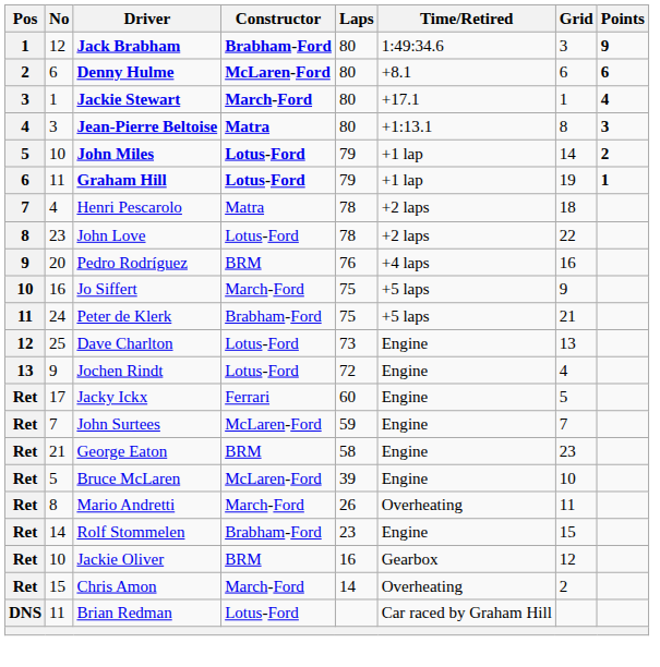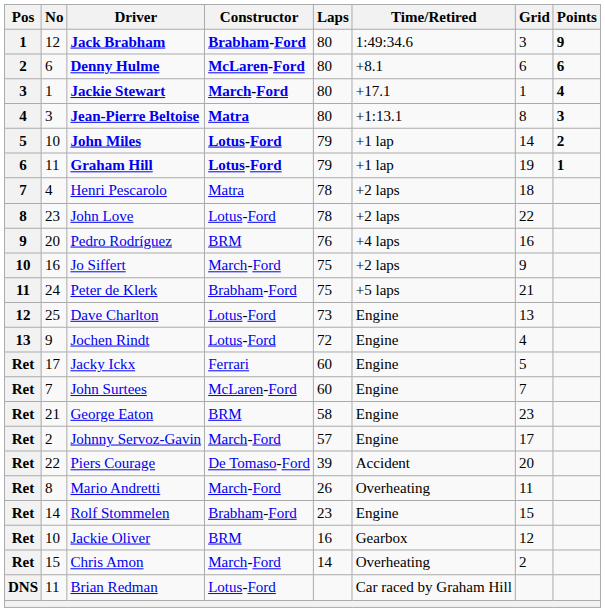 <table class="wikitable" style="font-size: 95%;">
 <tr>
 <th>Pos</th>
 <th>No</th>
 <th>Driver</th>
 <th>Constructor</th>
 <th>Laps</th>
 <th>Time/Retired</th>
 <th>Grid</th>
 <th>Points</th>
 </tr>
 <tr>
 <th>1</th>
 <td>12</td>
 <td> <strong><a href='#'>Jack Brabham</a></strong></td>
 <td><strong><a href='#'>Brabham</a>-<a href='#'>Ford</a></strong></td>
 <td>80</td>
 <td>1:49:34.6</td>
 <td>3</td>
 <td><strong>9</strong></td>
 </tr>
 <tr>
 <th>2</th>
 <td>6</td>
 <td> <strong><a href='#'>Denny Hulme</a></strong></td>
 <td><strong><a href='#'>McLaren</a>-<a href='#'>Ford</a></strong></td>
 <td>80</td>
 <td>+8.1</td>
 <td>6</td>
 <td><strong>6</strong></td>
 </tr>
 <tr>
 <th>3</th>
 <td>1</td>
 <td> <strong><a href='#'>Jackie Stewart</a></strong></td>
 <td><strong><a href='#'>March</a>-<a href='#'>Ford</a></strong></td>
 <td>80</td>
 <td>+17.1</td>
 <td>1</td>
 <td><strong>4</strong></td>
 </tr>
 <tr>
 <th>4</th>
 <td>3</td>
 <td> <strong><a href='#'>Jean-Pierre Beltoise</a></strong></td>
 <td><strong><a href='#'>Matra</a></strong></td>
 <td>80</td>
 <td>+1:13.1</td>
 <td>8</td>
 <td><strong>3</strong></td>
 </tr>
 <tr>
 <th>5</th>
 <td>10</td>
 <td> <strong><a href='#'>John Miles</a></strong></td>
 <td><strong><a href='#'>Lotus</a>-<a href='#'>Ford</a></strong></td>
 <td>79</td>
 <td>+1 lap</td>
 <td>14</td>
 <td><strong>2</strong></td>
 </tr>
 <tr>
 <th>6</th>
 <td>11</td>
 <td> <strong><a href='#'>Graham Hill</a></strong></td>
 <td><strong><a href='#'>Lotus</a>-<a href='#'>Ford</a></strong></td>
 <td>79</td>
 <td>+1 lap</td>
 <td>19</td>
 <td><strong>1</strong></td>
 </tr>
 <tr>
 <th>7</th>
 <td>4</td>
 <td> <a href='#'>Henri Pescarolo</a></td>
 <td><a href='#'>Matra</a></td>
 <td>78</td>
 <td>+2 laps</td>
 <td>18</td>
 <td> </td>
 </tr>
 <tr>
 <th>8</th>
 <td>23</td>
 <td> <a href='#'>John Love</a></td>
 <td><a href='#'>Lotus</a>-<a href='#'>Ford</a></td>
 <td>78</td>
 <td>+2 laps</td>
 <td>22</td>
 <td> </td>
 </tr>
 <tr>
 <th>9</th>
 <td>20</td>
 <td> <a href='#'>Pedro Rodríguez</a></td>
 <td><a href='#'>BRM</a></td>
 <td>76</td>
 <td>+4 laps</td>
 <td>16</td>
 <td> </td>
 </tr>
 <tr>
 <th>10</th>
 <td>16</td>
 <td> <a href='#'>Jo Siffert</a></td>
 <td><a href='#'>March</a>-<a href='#'>Ford</a></td>
 <td>75</td>
-<td>+5 laps</td>
+<td>+2 laps</td>
 <td>9</td>
 <td> </td>
 </tr>
 <tr>
 <th>11</th>
 <td>24</td>
 <td> <a href='#'>Peter de Klerk</a></td>
 <td><a href='#'>Brabham</a>-<a href='#'>Ford</a></td>
 <td>75</td>
 <td>+5 laps</td>
 <td>21</td>
 <td> </td>
 </tr>
 <tr>
 <th>12</th>
 <td>25</td>
 <td> <a href='#'>Dave Charlton</a></td>
 <td><a href='#'>Lotus</a>-<a href='#'>Ford</a></td>
 <td>73</td>
 <td>Engine</td>
 <td>13</td>
 <td> </td>
 </tr>
 <tr>
 <th>13</th>
 <td>9</td>
 <td> <a href='#'>Jochen Rindt</a></td>
 <td><a href='#'>Lotus</a>-<a href='#'>Ford</a></td>
 <td>72</td>
 <td>Engine</td>
 <td>4</td>
 <td> </td>
 </tr>
 <tr>
 <th>Ret</th>
 <td>17</td>
 <td> <a href='#'>Jacky Ickx</a></td>
 <td><a href='#'>Ferrari</a></td>
 <td>60</td>
 <td>Engine</td>
 <td>5</td>
 <td> </td>
 </tr>
 <tr>
 <th>Ret</th>
 <td>7</td>
 <td> <a href='#'>John Surtees</a></td>
 <td><a href='#'>McLaren</a>-<a href='#'>Ford</a></td>
-<td>59</td>
+<td>60</td>
 <td>Engine</td>
 <td>7</td>
 <td> </td>
 </tr>
 <tr>
 <th>Ret</th>
 <td>21</td>
 <td> <a href='#'>George Eaton</a></td>
 <td><a href='#'>BRM</a></td>
 <td>58</td>
 <td>Engine</td>
 <td>23</td>
 <td> </td>
 </tr>
 <tr>
 <th>Ret</th>
-<td>5</td>
-<td> <a href='#'>Bruce McLaren</a></td>
-<td><a href='#'>McLaren</a>-<a href='#'>Ford</a></td>
+<td>2</td>
+<td> <a href='#'>Johnny Servoz-Gavin</a></td>
+<td><a href='#'>March</a>-<a href='#'>Ford</a></td>
+<td>57</td>
+<td>Engine</td>
+<td>17</td>
+<td> </td>
+</tr>
+<tr>
+<th>Ret</th>
+<td>22</td>
+<td> <a href='#'>Piers Courage</a></td>
+<td><a href='#'>De Tomaso</a>-<a href='#'>Ford</a></td>
 <td>39</td>
-<td>Engine</td>
-<td>10</td>
+<td>Accident</td>
+<td>20</td>
 <td> </td>
 </tr>
 <tr>
 <th>Ret</th>
 <td>8</td>
 <td> <a href='#'>Mario Andretti</a></td>
 <td><a href='#'>March</a>-<a href='#'>Ford</a></td>
 <td>26</td>
 <td>Overheating</td>
 <td>11</td>
 <td> </td>
 </tr>
 <tr>
 <th>Ret</th>
 <td>14</td>
 <td> <a href='#'>Rolf Stommelen</a></td>
 <td><a href='#'>Brabham</a>-<a href='#'>Ford</a></td>
 <td>23</td>
 <td>Engine</td>
 <td>15</td>
 <td> </td>
 </tr>
 <tr>
 <th>Ret</th>
 <td>10</td>
 <td> <a href='#'>Jackie Oliver</a></td>
 <td><a href='#'>BRM</a></td>
 <td>16</td>
 <td>Gearbox</td>
 <td>12</td>
 <td> </td>
 </tr>
 <tr>
 <th>Ret</th>
 <td>15</td>
 <td> <a href='#'>Chris Amon</a></td>
 <td><a href='#'>March</a>-<a href='#'>Ford</a></td>
 <td>14</td>
 <td>Overheating</td>
 <td>2</td>
 <td> </td>
 </tr>
 <tr>
 <th>DNS</th>
 <td>11</td>
 <td> <a href='#'>Brian Redman</a></td>
 <td><a href='#'>Lotus</a>-<a href='#'>Ford</a></td>
 <td></td>
 <td>Car raced by Graham Hill</td>
 <td></td>
 <td></td>
 </tr>
 <tr>
 <th colspan="8"></th>
 </tr>
 </table>
